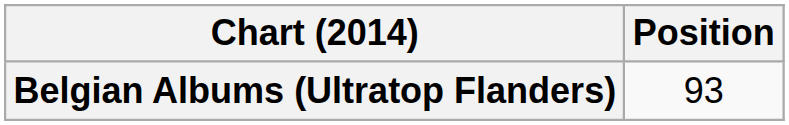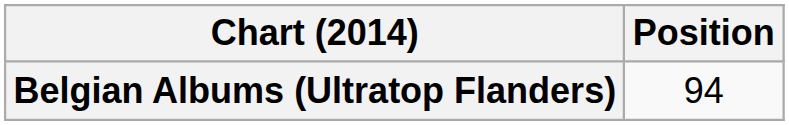 <table class="wikitable plainrowheaders" style="text-align:center">
 <tr>
 <th scope="col">Chart (2014)</th>
 <th scope="col">Position</th>
 </tr>
 <tr>
 <th scope="row">Belgian Albums (Ultratop Flanders)</th>
-<td>93</td>
+<td>94</td>
 </tr>
 </table>
